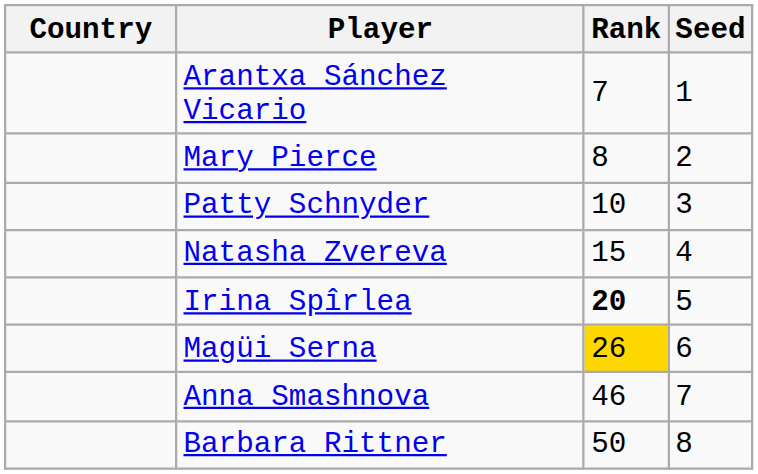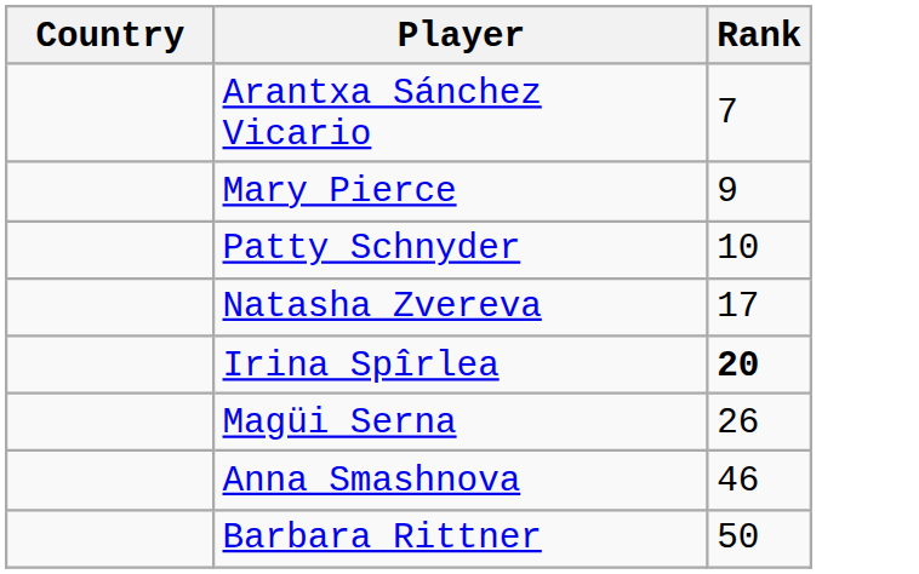 <table class="sortable wikitable">
 <tr>
 <th width="70">Country</th>
 <th width="175">Player</th>
 <th>Rank</th>
-<th>Seed</th>
 </tr>
 <tr>
 <td></td>
 <td><a href='#'>Arantxa Sánchez Vicario</a></td>
 <td>7</td>
-<td>1</td>
 </tr>
 <tr>
 <td></td>
 <td><a href='#'>Mary Pierce</a></td>
-<td>8</td>
-<td>2</td>
+<td>9</td>
 </tr>
 <tr>
 <td></td>
 <td><a href='#'>Patty Schnyder</a></td>
 <td>10</td>
-<td>3</td>
 </tr>
 <tr>
 <td></td>
 <td><a href='#'>Natasha Zvereva</a></td>
-<td>15</td>
-<td>4</td>
+<td>17</td>
 </tr>
 <tr>
 <td></td>
 <td><a href='#'>Irina Spîrlea</a></td>
 <td><strong>20</strong></td>
-<td>5</td>
 </tr>
 <tr>
 <td></td>
 <td><a href='#'>Magüi Serna</a></td>
-<td style="background: gold;">26</td>
-<td>6</td>
+<td>26</td>
 </tr>
 <tr>
 <td></td>
 <td><a href='#'>Anna Smashnova</a></td>
 <td>46</td>
-<td>7</td>
 </tr>
 <tr>
 <td></td>
 <td><a href='#'>Barbara Rittner</a></td>
 <td>50</td>
-<td>8</td>
 </tr>
 </table>
